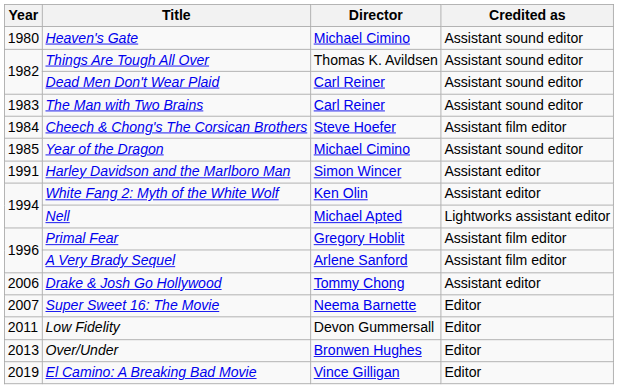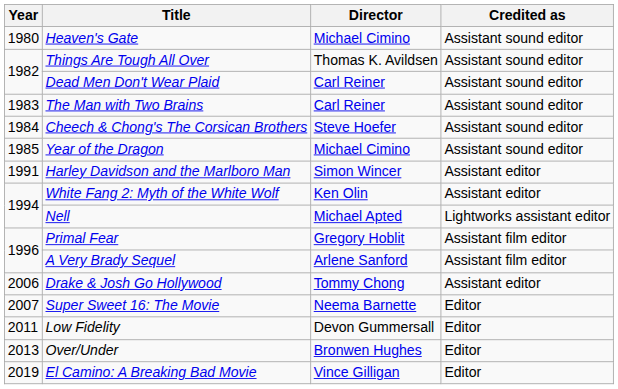 <table class="wikitable sortable">
 <tr>
 <th>Year</th>
 <th>Title</th>
 <th>Director</th>
 <th>Credited as</th>
 </tr>
 <tr>
 <td>1980</td>
 <td><em><a href='#'>Heaven's Gate</a></em></td>
 <td><a href='#'>Michael Cimino</a></td>
 <td>Assistant sound editor</td>
 </tr>
 <tr>
 <td rowspan=2>1982</td>
 <td><em><a href='#'>Things Are Tough All Over</a></em></td>
 <td>Thomas K. Avildsen</td>
 <td>Assistant sound editor</td>
 </tr>
 <tr>
 <td><em><a href='#'>Dead Men Don't Wear Plaid</a></em></td>
 <td><a href='#'>Carl Reiner</a></td>
 <td>Assistant sound editor</td>
 </tr>
 <tr>
 <td>1983</td>
 <td><em><a href='#'>The Man with Two Brains</a></em></td>
 <td><a href='#'>Carl Reiner</a></td>
 <td>Assistant sound editor</td>
 </tr>
 <tr>
 <td>1984</td>
 <td><em><a href='#'>Cheech & Chong's The Corsican Brothers</a></em></td>
 <td><a href='#'>Steve Hoefer</a></td>
-<td>Assistant film editor</td>
+<td>Assistant sound editor</td>
 </tr>
 <tr>
 <td>1985</td>
 <td><em><a href='#'>Year of the Dragon</a></em></td>
 <td><a href='#'>Michael Cimino</a></td>
 <td>Assistant sound editor</td>
 </tr>
 <tr>
 <td>1991</td>
 <td><em><a href='#'>Harley Davidson and the Marlboro Man</a></em></td>
 <td><a href='#'>Simon Wincer</a></td>
 <td>Assistant editor</td>
 </tr>
 <tr>
 <td rowspan=2>1994</td>
 <td><em><a href='#'>White Fang 2: Myth of the White Wolf</a></em></td>
 <td><a href='#'>Ken Olin</a></td>
 <td>Assistant editor</td>
 </tr>
 <tr>
 <td><em><a href='#'>Nell</a></em></td>
 <td><a href='#'>Michael Apted</a></td>
 <td>Lightworks assistant editor</td>
 </tr>
 <tr>
 <td rowspan=2>1996</td>
 <td><em><a href='#'>Primal Fear</a></em></td>
 <td><a href='#'>Gregory Hoblit</a></td>
 <td>Assistant film editor</td>
 </tr>
 <tr>
 <td><em><a href='#'>A Very Brady Sequel</a></em></td>
 <td><a href='#'>Arlene Sanford</a></td>
 <td>Assistant film editor</td>
 </tr>
 <tr>
 <td>2006</td>
 <td><em><a href='#'>Drake & Josh Go Hollywood</a></em></td>
 <td><a href='#'>Tommy Chong</a></td>
 <td>Assistant editor</td>
 </tr>
 <tr>
 <td>2007</td>
 <td><em><a href='#'>Super Sweet 16: The Movie</a></em></td>
 <td><a href='#'>Neema Barnette</a></td>
 <td>Editor</td>
 </tr>
 <tr>
 <td>2011</td>
 <td><em>Low Fidelity</em></td>
 <td>Devon Gummersall</td>
 <td>Editor</td>
 </tr>
 <tr>
 <td>2013</td>
 <td><em>Over/Under</em></td>
 <td><a href='#'>Bronwen Hughes</a></td>
 <td>Editor</td>
 </tr>
 <tr>
 <td>2019</td>
 <td><em><a href='#'>El Camino: A Breaking Bad Movie</a></em></td>
 <td><a href='#'>Vince Gilligan</a></td>
 <td>Editor</td>
 </tr>
 </table>
